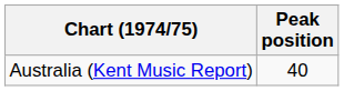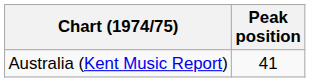 <table class="wikitable">
 <tr>
 <th>Chart (1974/75)</th>
 <th>Peak<br>position</th>
 </tr>
 <tr>
 <td>Australia (<a href='#'>Kent Music Report</a>)</td>
-<td align="center">40</td>
+<td align="center">41</td>
 </tr>
 </table>
